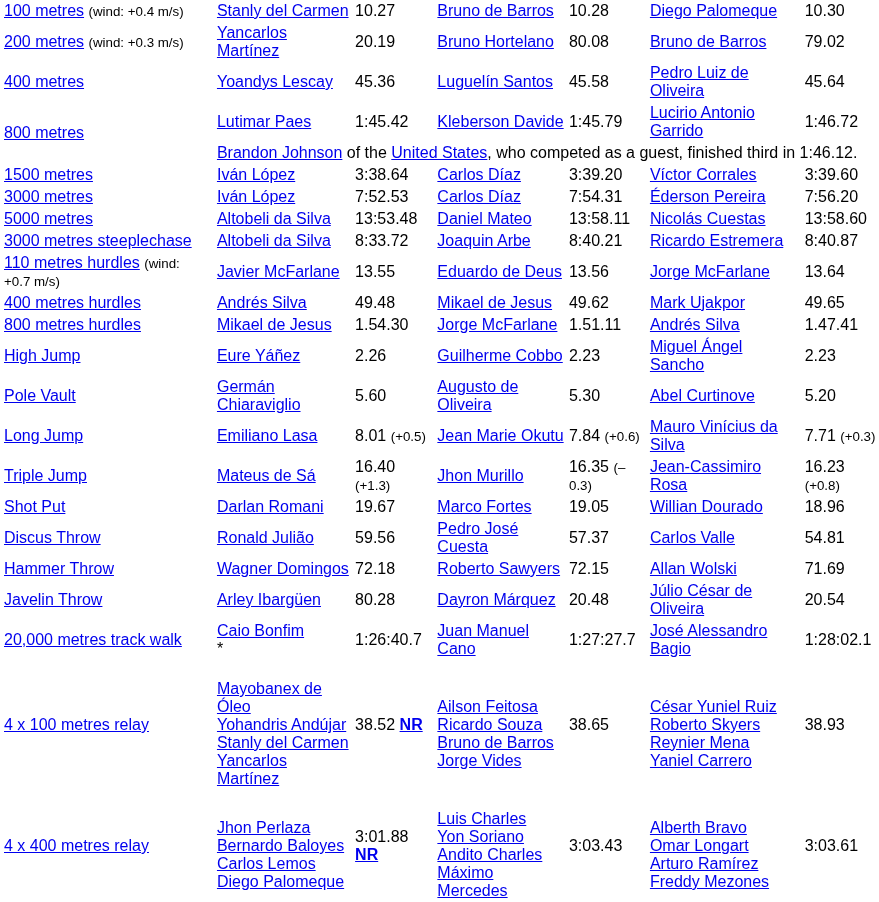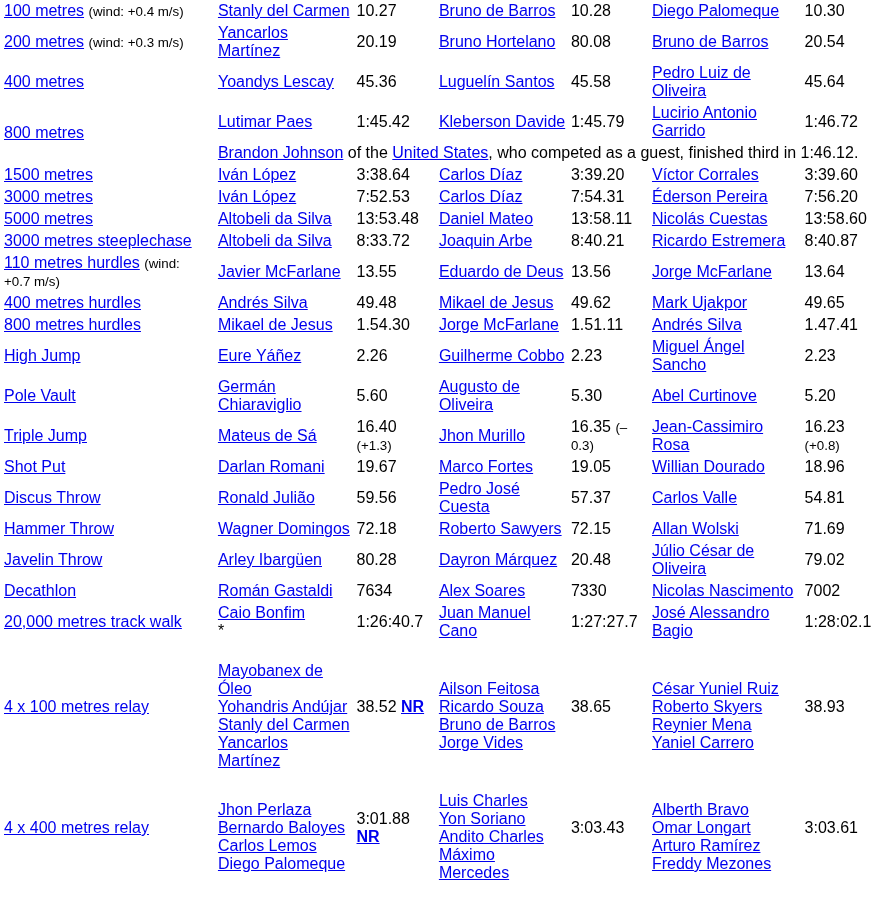 <table>
 <tr>
 <td><a href='#'>100 metres</a> <small>(wind: +0.4 m/s)</small></td>
 <td align=left><a href='#'>Stanly del Carmen</a><br> </td>
 <td>10.27</td>
 <td align=left><a href='#'>Bruno de Barros</a><br> </td>
 <td>10.28</td>
 <td align=left><a href='#'>Diego Palomeque</a><br> </td>
 <td>10.30</td>
 </tr>
 <tr>
 <td><a href='#'>200 metres</a> <small>(wind: +0.3 m/s)</small></td>
 <td align=left><a href='#'>Yancarlos Martínez</a><br> </td>
 <td>20.19</td>
 <td align=left><a href='#'>Bruno Hortelano</a><br> </td>
 <td>80.08</td>
 <td align=left><a href='#'>Bruno de Barros</a><br> </td>
-<td>79.02</td>
+<td>20.54</td>
 </tr>
 <tr>
 <td><a href='#'>400 metres</a></td>
 <td align=left><a href='#'>Yoandys Lescay</a><br> </td>
 <td>45.36</td>
 <td align=left><a href='#'>Luguelín Santos</a><br> </td>
 <td>45.58</td>
 <td align=left><a href='#'>Pedro Luiz de Oliveira</a><br> </td>
 <td>45.64</td>
 </tr>
 <tr>
 <td rowspan=2><a href='#'>800 metres</a></td>
 <td align=left><a href='#'>Lutimar Paes</a><br> </td>
 <td>1:45.42</td>
 <td align=left><a href='#'>Kleberson Davide</a><br> </td>
 <td>1:45.79</td>
 <td align=left><a href='#'>Lucirio Antonio Garrido</a><br> </td>
 <td>1:46.72</td>
 </tr>
 <tr>
 <td colspan=6><a href='#'>Brandon Johnson</a> of the <a href='#'>United States</a>, who competed as a guest, finished third in 1:46.12.</td>
 </tr>
 <tr>
 <td><a href='#'>1500 metres</a></td>
 <td align=left><a href='#'>Iván López</a><br> </td>
 <td>3:38.64</td>
 <td align=left><a href='#'>Carlos Díaz</a><br> </td>
 <td>3:39.20</td>
 <td align=left><a href='#'>Víctor Corrales</a><br> </td>
 <td>3:39.60</td>
 </tr>
 <tr>
 <td><a href='#'>3000 metres</a></td>
 <td align=left><a href='#'>Iván López</a><br> </td>
 <td>7:52.53</td>
 <td align=left><a href='#'>Carlos Díaz</a><br> </td>
 <td>7:54.31</td>
 <td align=left><a href='#'>Éderson Pereira</a><br> </td>
 <td>7:56.20</td>
 </tr>
 <tr>
 <td><a href='#'>5000 metres</a></td>
 <td align=left><a href='#'>Altobeli da Silva</a><br> </td>
 <td>13:53.48</td>
 <td align=left><a href='#'>Daniel Mateo</a><br> </td>
 <td>13:58.11</td>
 <td align=left><a href='#'>Nicolás Cuestas</a><br> </td>
 <td>13:58.60</td>
 </tr>
 <tr>
 <td><a href='#'>3000 metres steeplechase</a></td>
 <td align=left><a href='#'>Altobeli da Silva</a><br> </td>
 <td>8:33.72</td>
 <td align=left><a href='#'>Joaquin Arbe</a><br> </td>
 <td>8:40.21</td>
 <td align=left><a href='#'>Ricardo Estremera</a><br> </td>
 <td>8:40.87</td>
 </tr>
 <tr>
 <td><a href='#'>110 metres hurdles</a> <small>(wind: +0.7 m/s)</small></td>
 <td align=left><a href='#'>Javier McFarlane</a><br> </td>
 <td>13.55</td>
 <td align=left><a href='#'>Eduardo de Deus</a><br> </td>
 <td>13.56</td>
 <td align=left><a href='#'>Jorge McFarlane</a><br> </td>
 <td>13.64</td>
 </tr>
 <tr>
 <td><a href='#'>400 metres hurdles</a></td>
 <td align=left><a href='#'>Andrés Silva</a><br> </td>
 <td>49.48</td>
 <td align=left><a href='#'>Mikael de Jesus</a><br> </td>
 <td>49.62</td>
 <td align=left><a href='#'>Mark Ujakpor</a><br> </td>
 <td>49.65</td>
 </tr>
 <tr>
 <td><a href='#'>800 metres hurdles</a></td>
 <td align=left><a href='#'>Mikael de Jesus</a><br> </td>
 <td>1.54.30</td>
 <td align=left><a href='#'>Jorge McFarlane</a><br> </td>
 <td>1.51.11</td>
 <td align=left><a href='#'>Andrés Silva</a><br> </td>
 <td>1.47.41</td>
 </tr>
 <tr>
 <td><a href='#'>High Jump</a></td>
 <td align=left><a href='#'>Eure Yáñez</a><br> </td>
 <td>2.26</td>
 <td align=left><a href='#'>Guilherme Cobbo</a><br> </td>
 <td>2.23</td>
 <td align=left><a href='#'>Miguel Ángel Sancho</a><br> </td>
 <td>2.23</td>
 </tr>
 <tr>
 <td><a href='#'>Pole Vault</a></td>
 <td align=left><a href='#'>Germán Chiaraviglio</a><br> </td>
 <td>5.60</td>
 <td align=left><a href='#'>Augusto de Oliveira</a><br> </td>
 <td>5.30</td>
 <td align=left><a href='#'>Abel Curtinove</a><br> </td>
 <td>5.20</td>
 </tr>
 <tr>
-<td><a href='#'>Long Jump</a></td>
-<td align=left><a href='#'>Emiliano Lasa</a><br> </td>
-<td>8.01 <small>(+0.5)</small></td>
-<td align=left><a href='#'>Jean Marie Okutu</a><br> </td>
-<td>7.84 <small>(+0.6)</small></td>
-<td align=left><a href='#'>Mauro Vinícius da Silva</a><br> </td>
-<td>7.71 <small>(+0.3)</small></td>
-</tr>
-<tr>
 <td><a href='#'>Triple Jump</a></td>
 <td align=left><a href='#'>Mateus de Sá</a><br> </td>
 <td>16.40 <small>(+1.3)</small></td>
 <td align=left><a href='#'>Jhon Murillo</a><br> </td>
 <td>16.35 <small>(–0.3)</small></td>
 <td align=left><a href='#'>Jean-Cassimiro Rosa</a><br> </td>
 <td>16.23 <small>(+0.8)</small></td>
 </tr>
 <tr>
 <td><a href='#'>Shot Put</a></td>
 <td align=left><a href='#'>Darlan Romani</a><br> </td>
 <td>19.67</td>
 <td align=left><a href='#'>Marco Fortes</a><br> </td>
 <td>19.05</td>
 <td align=left><a href='#'>Willian Dourado</a><br> </td>
 <td>18.96</td>
 </tr>
 <tr>
 <td><a href='#'>Discus Throw</a></td>
 <td align=left><a href='#'>Ronald Julião</a><br> </td>
 <td>59.56</td>
 <td align=left><a href='#'>Pedro José Cuesta</a><br> </td>
 <td>57.37</td>
 <td align=left><a href='#'>Carlos Valle</a><br> </td>
 <td>54.81</td>
 </tr>
 <tr>
 <td><a href='#'>Hammer Throw</a></td>
 <td align=left><a href='#'>Wagner Domingos</a><br> </td>
 <td>72.18</td>
 <td align=left><a href='#'>Roberto Sawyers</a><br> </td>
 <td>72.15</td>
 <td align=left><a href='#'>Allan Wolski</a><br> </td>
 <td>71.69</td>
 </tr>
 <tr>
 <td><a href='#'>Javelin Throw</a></td>
 <td align=left><a href='#'>Arley Ibargüen</a><br> </td>
 <td>80.28</td>
 <td align=left><a href='#'>Dayron Márquez</a><br> </td>
 <td>20.48</td>
 <td align=left><a href='#'>Júlio César de Oliveira</a><br> </td>
-<td>20.54</td>
+<td>79.02</td>
+</tr>
+<tr>
+<td><a href='#'>Decathlon</a></td>
+<td align=left><a href='#'>Román Gastaldi</a><br> </td>
+<td>7634</td>
+<td align=left><a href='#'>Alex Soares</a><br> </td>
+<td>7330</td>
+<td align=left><a href='#'>Nicolas Nascimento</a><br> </td>
+<td>7002</td>
 </tr>
 <tr>
 <td><a href='#'>20,000 metres track walk</a></td>
 <td align=left><a href='#'>Caio Bonfim</a><br> *</td>
 <td>1:26:40.7</td>
 <td align=left><a href='#'>Juan Manuel Cano</a><br> </td>
 <td>1:27:27.7</td>
 <td align=left><a href='#'>José Alessandro Bagio</a><br> </td>
 <td>1:28:02.1</td>
 </tr>
 <tr>
 <td><a href='#'>4 x 100 metres relay</a></td>
 <td><br><a href='#'>Mayobanex de Óleo</a><br><a href='#'>Yohandris Andújar</a><br><a href='#'>Stanly del Carmen</a><br><a href='#'>Yancarlos Martínez</a></td>
 <td>38.52 <strong><a href='#'>NR</a></strong></td>
 <td><br><a href='#'>Ailson Feitosa</a><br><a href='#'>Ricardo Souza</a><br><a href='#'>Bruno de Barros</a><br><a href='#'>Jorge Vides</a></td>
 <td>38.65</td>
 <td><br><a href='#'>César Yuniel Ruiz</a><br><a href='#'>Roberto Skyers</a><br><a href='#'>Reynier Mena</a><br><a href='#'>Yaniel Carrero</a></td>
 <td>38.93</td>
 </tr>
 <tr>
 <td><a href='#'>4 x 400 metres relay</a></td>
 <td><br><a href='#'>Jhon Perlaza</a><br><a href='#'>Bernardo Baloyes</a><br><a href='#'>Carlos Lemos</a><br><a href='#'>Diego Palomeque</a></td>
 <td>3:01.88 <strong><a href='#'>NR</a></strong></td>
 <td><br><a href='#'>Luis Charles</a><br><a href='#'>Yon Soriano</a><br><a href='#'>Andito Charles</a><br><a href='#'>Máximo Mercedes</a></td>
 <td>3:03.43</td>
 <td><br><a href='#'>Alberth Bravo</a><br><a href='#'>Omar Longart</a><br><a href='#'>Arturo Ramírez</a><br><a href='#'>Freddy Mezones</a></td>
 <td>3:03.61</td>
 </tr>
 </table>
